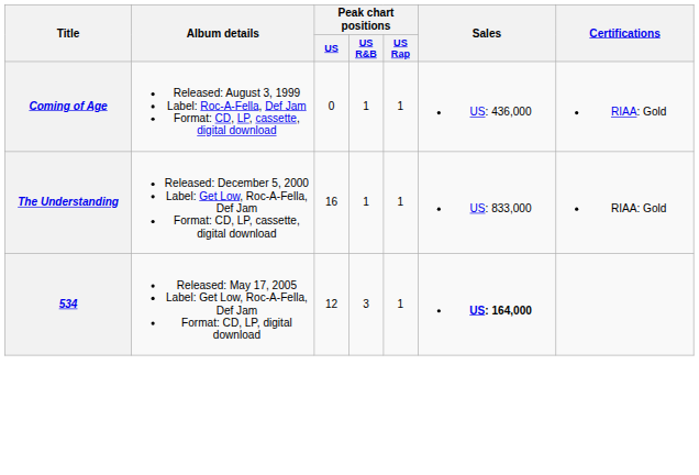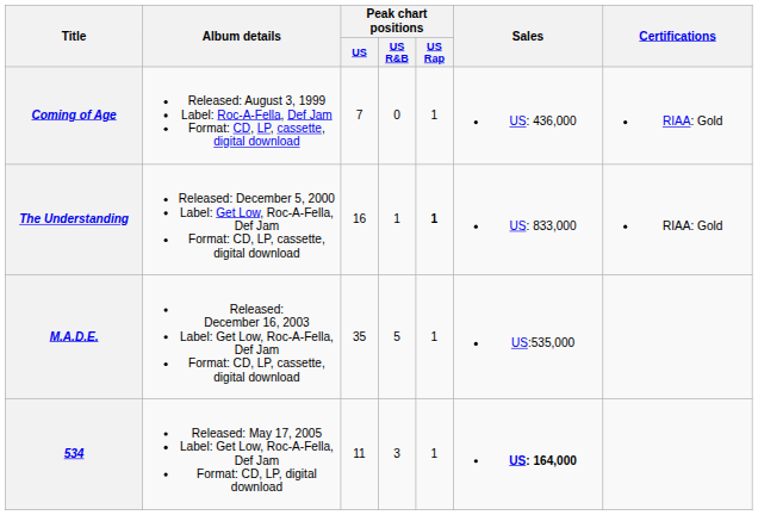 <table class="wikitable plainrowheaders" style="text-align:center;">
 <tr>
 <th scope="col" rowspan="2" style="width:11em;">Title</th>
 <th scope="col" rowspan="2" style="width:16em;">Album details</th>
 <th scope="col" colspan="3">Peak chart positions</th>
 <th scope="col" rowspan="2" style="width:12em;">Sales</th>
 <th scope="col" rowspan="2" style="width:12em;"><a href='#'>Certifications</a></th>
 </tr>
 <tr>
 <th style="width:3em;font-size:90%;"><a href='#'>US</a><br></th>
 <th style="width:3em;font-size:90%;"><a href='#'>US R&B</a><br></th>
 <th style="width:3em;font-size:90%;"><a href='#'>US Rap</a><br></th>
 </tr>
 <tr>
 <th scope="row"><em><a href='#'>Coming of Age</a></em></th>
 <td><br><ul><li>Released: August 3, 1999</li><li>Label: <a href='#'>Roc-A-Fella</a>, <a href='#'>Def Jam</a></li><li>Format: <a href='#'>CD</a>, <a href='#'>LP</a>, <a href='#'>cassette</a>, <a href='#'>digital download</a></li></ul></td>
+<td>7</td>
 <td>0</td>
-<td>1</td>
 <td>1</td>
 <td><br><ul><li><a href='#'>US</a>: 436,000</li></ul></td>
 <td><br><ul><li><a href='#'>RIAA</a>: Gold</li></ul></td>
 </tr>
 <tr>
 <th scope="row"><em><a href='#'>The Understanding</a></em></th>
 <td><br><ul><li>Released: December 5, 2000</li><li>Label: <a href='#'>Get Low</a>, Roc-A-Fella, Def Jam</li><li>Format: CD, LP, cassette, digital download</li></ul></td>
 <td>16</td>
 <td>1</td>
-<td>1</td>
+<td><strong>1</strong></td>
 <td><br><ul><li><a href='#'>US</a>: 833,000</li></ul></td>
 <td><br><ul><li>RIAA: Gold</li></ul></td>
 </tr>
 <tr>
+<th scope="row"><em><a href='#'>M.A.D.E.</a></em></th>
+<td><br><ul><li>Released: December 16, 2003</li><li>Label: Get Low, Roc-A-Fella, Def Jam</li><li>Format: CD, LP, cassette, digital download</li></ul></td>
+<td>35</td>
+<td>5</td>
+<td>1</td>
+<td><br><ul><li><a href='#'>US</a>:535,000 </li></ul></td>
+<td></td>
+</tr>
+<tr>
 <th scope="row"><em><a href='#'>534</a></em></th>
 <td><br><ul><li>Released: May 17, 2005</li><li>Label: Get Low, Roc-A-Fella, Def Jam</li><li>Format: CD, LP, digital download</li></ul></td>
-<td>12</td>
+<td>11</td>
 <td>3</td>
 <td>1</td>
 <td><strong><br><ul><li><a href='#'>US</a>: 164,000</li></ul></strong></td>
 <td></td>
 </tr>
 </table>
